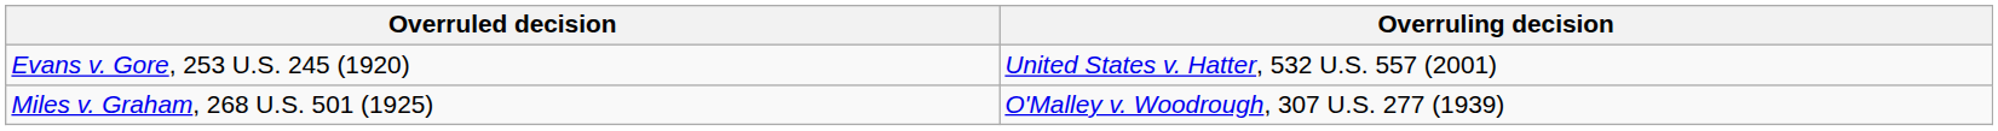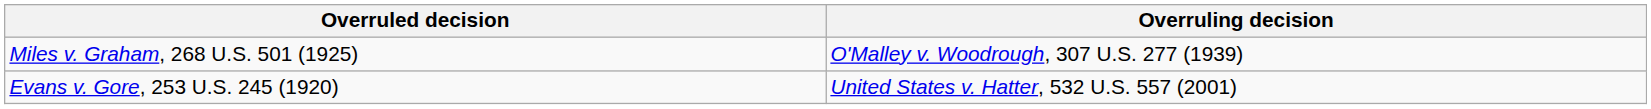 <table class="wikitable sortable collapsible" style="width:100%">
 <tr>
 <th width="50%">Overruled decision</th>
 <th width="50%">Overruling decision</th>
 </tr>
+<tr>
+<td><em><a href='#'>Miles v. Graham</a></em>, 268 U.S. 501 (1925)</td>
+<td><em><a href='#'>O'Malley v. Woodrough</a></em>, 307 U.S. 277 (1939)</td>
+</tr>
 <tr valign="top">
 <td><em><a href='#'>Evans v. Gore</a></em>, 253 U.S. 245 (1920)</td>
 <td><em><a href='#'>United States v. Hatter</a></em>, 532 U.S. 557 (2001)</td>
 </tr>
-<tr>
-<td><em><a href='#'>Miles v. Graham</a></em>, 268 U.S. 501 (1925)</td>
-<td><em><a href='#'>O'Malley v. Woodrough</a></em>, 307 U.S. 277 (1939)</td>
-</tr>
 </table>
